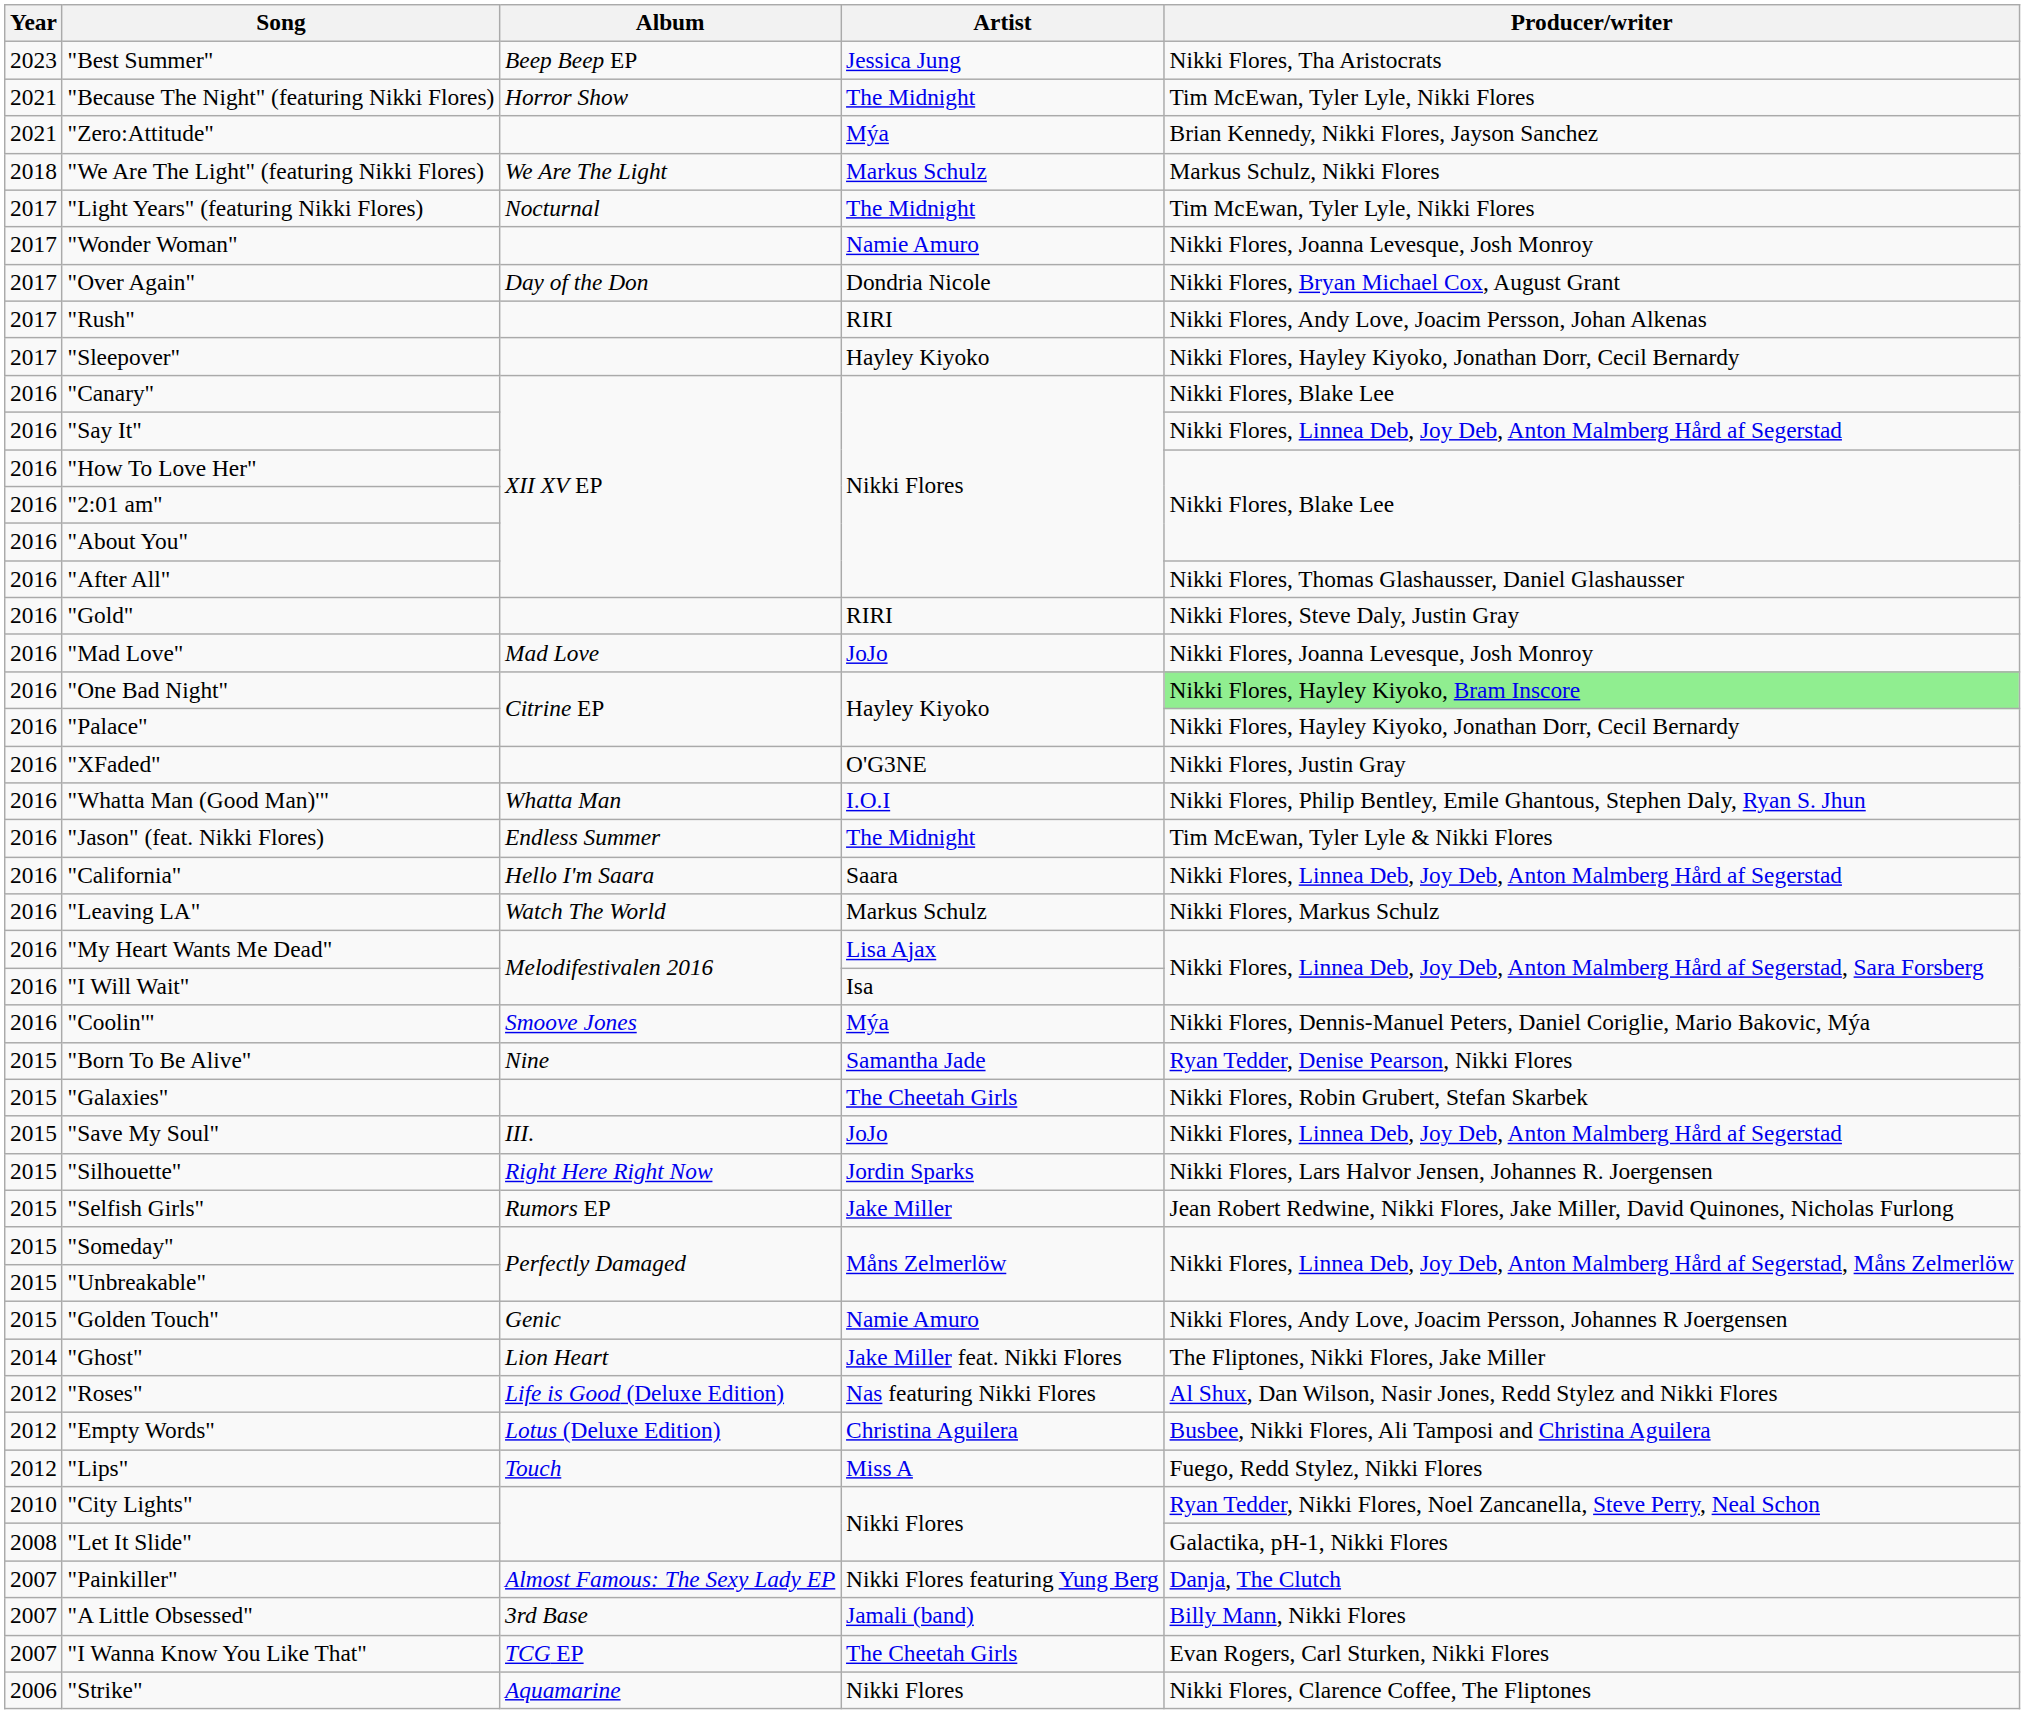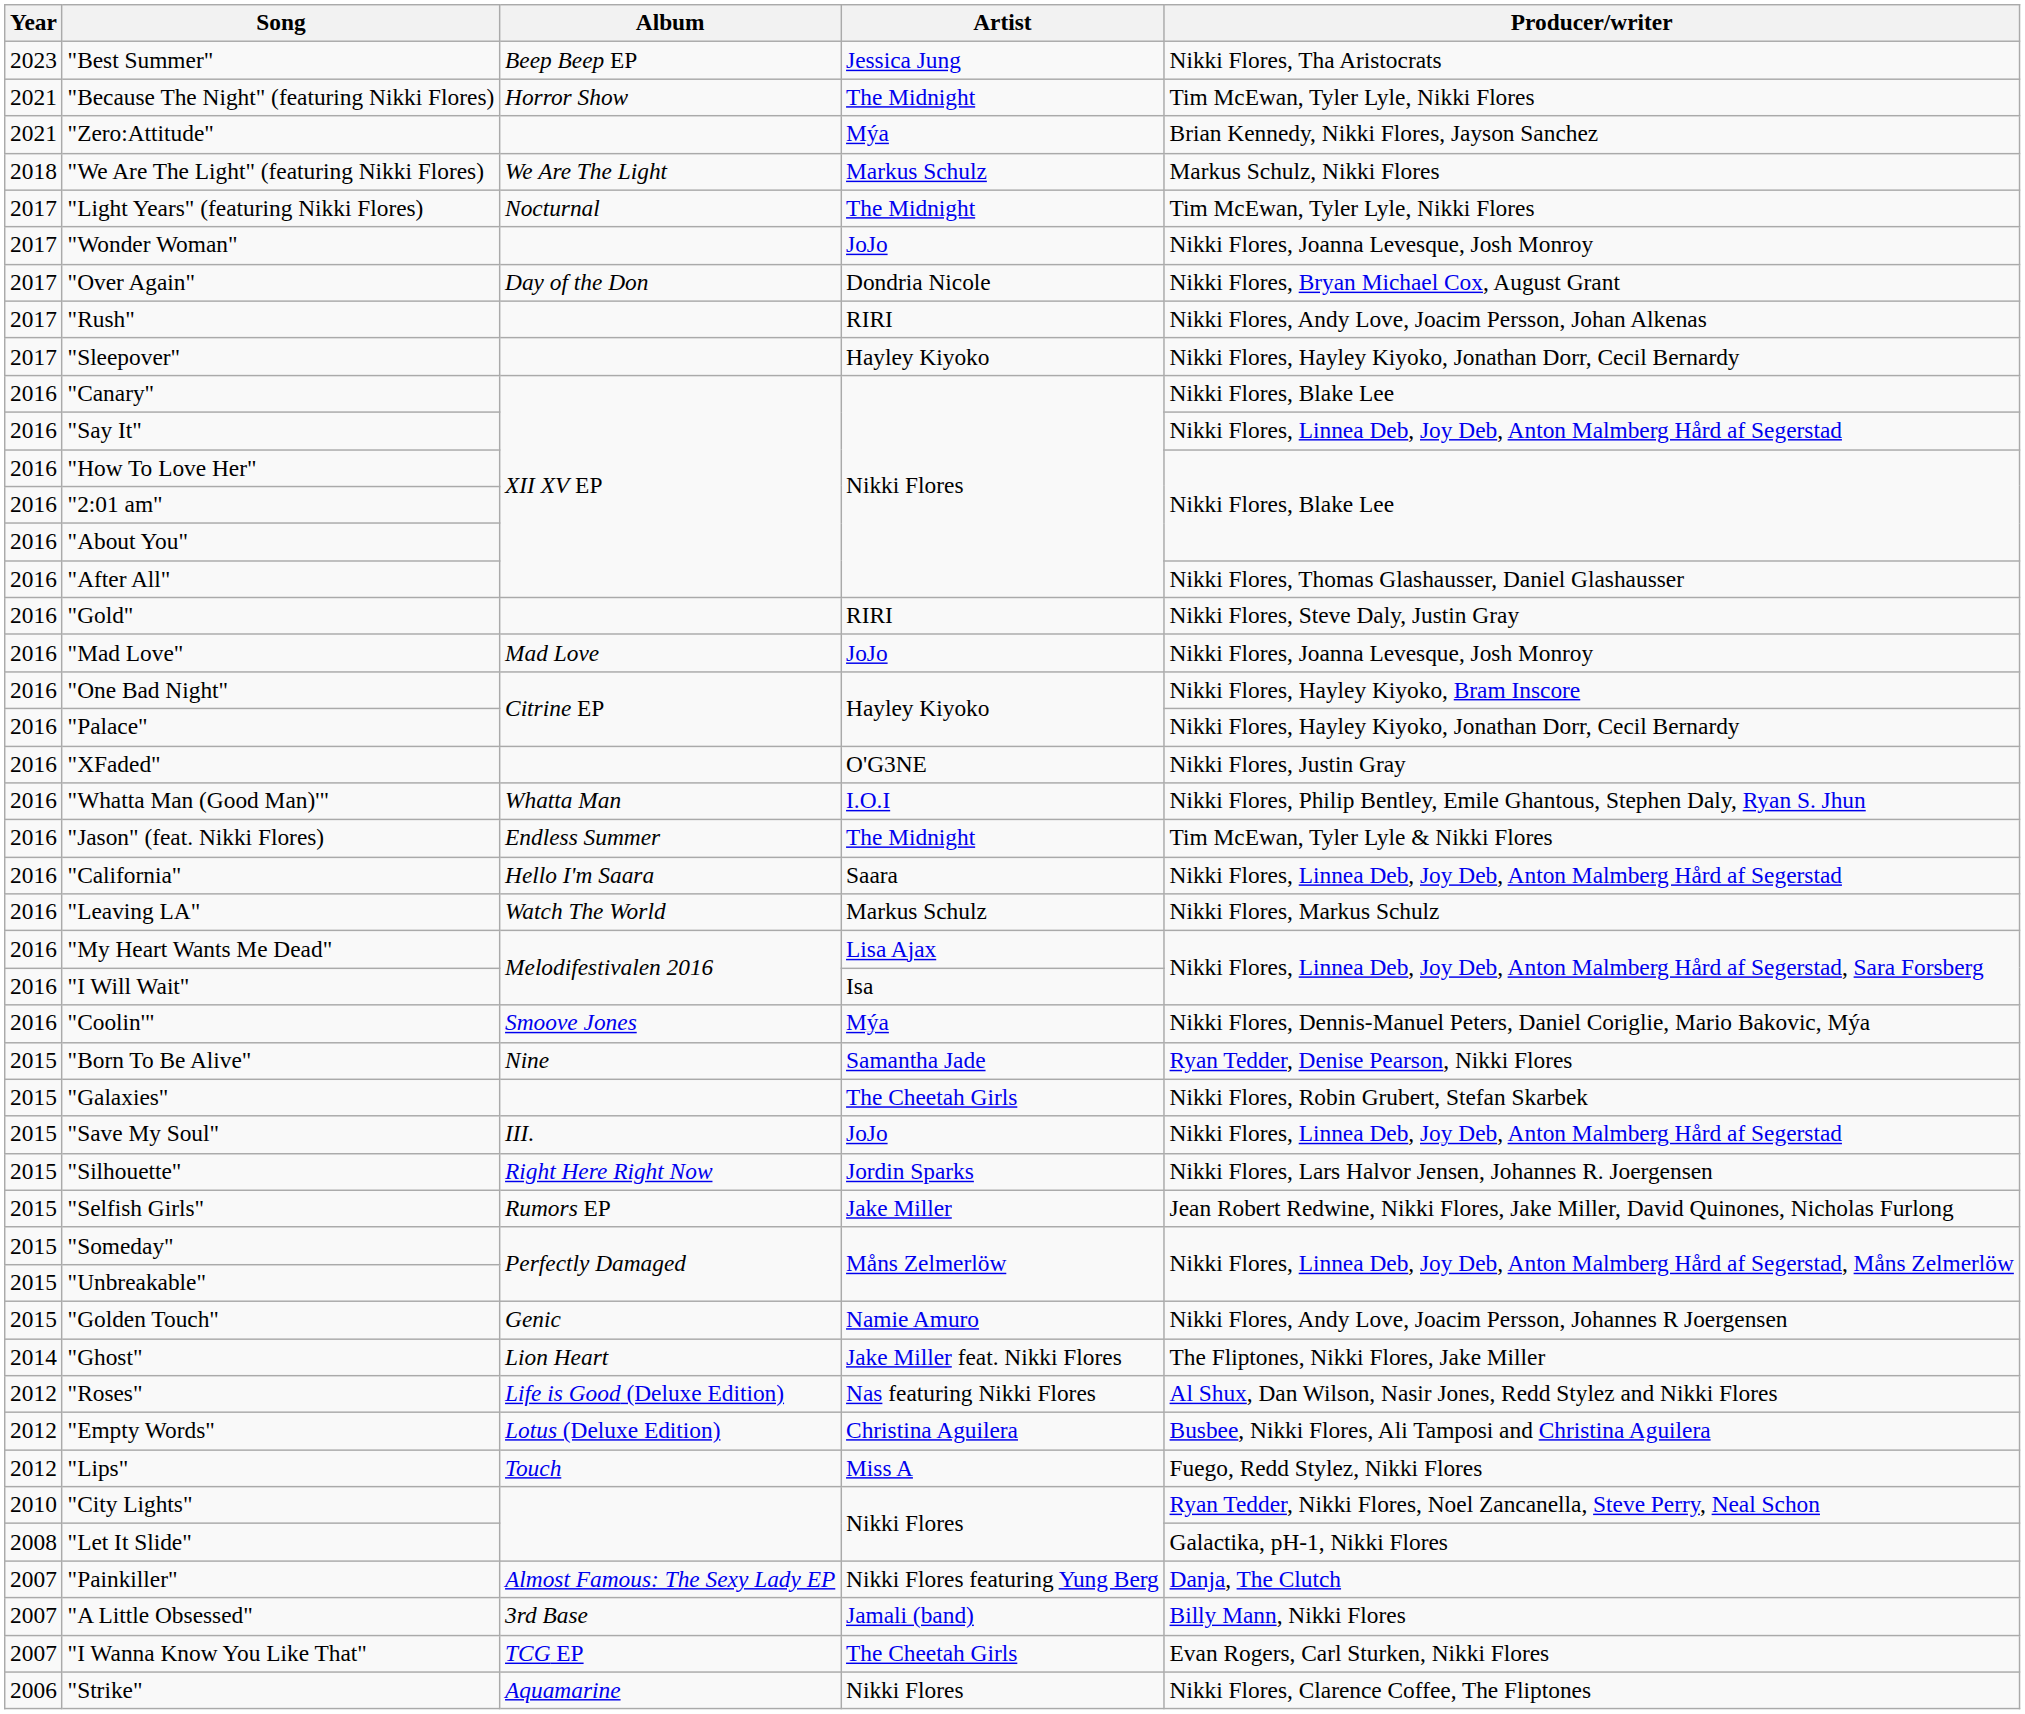 <table class="wikitable plainrowheaders">
 <tr>
 <th>Year</th>
 <th>Song</th>
 <th>Album</th>
 <th>Artist</th>
 <th>Producer/writer</th>
 </tr>
 <tr>
 <td>2023</td>
 <td>"Best Summer"</td>
 <td><em>Beep Beep</em> EP</td>
 <td><a href='#'>Jessica Jung</a></td>
 <td>Nikki Flores, Tha Aristocrats</td>
 </tr>
 <tr>
 <td>2021</td>
 <td>"Because The Night" (featuring Nikki Flores)</td>
 <td><em>Horror Show</em></td>
 <td><a href='#'>The Midnight</a></td>
 <td>Tim McEwan, Tyler Lyle, Nikki Flores</td>
 </tr>
 <tr>
 <td>2021</td>
 <td>"Zero:Attitude"</td>
 <td></td>
 <td><a href='#'>Mýa</a></td>
 <td>Brian Kennedy, Nikki Flores, Jayson Sanchez</td>
 </tr>
 <tr>
 <td>2018</td>
 <td>"We Are The Light" (featuring Nikki Flores)</td>
 <td><em>We Are The Light</em></td>
 <td><a href='#'>Markus Schulz</a></td>
 <td>Markus Schulz, Nikki Flores</td>
 </tr>
 <tr>
 <td>2017</td>
 <td>"Light Years" (featuring Nikki Flores)</td>
 <td><em>Nocturnal</em></td>
 <td><a href='#'>The Midnight</a></td>
 <td>Tim McEwan, Tyler Lyle, Nikki Flores</td>
 </tr>
 <tr>
 <td>2017</td>
 <td>"Wonder Woman"</td>
 <td></td>
-<td><a href='#'>Namie Amuro</a></td>
+<td><a href='#'>JoJo</a></td>
 <td>Nikki Flores, Joanna Levesque, Josh Monroy</td>
 </tr>
 <tr>
 <td>2017</td>
 <td>"Over Again"</td>
 <td><em>Day of the Don</em></td>
 <td>Dondria Nicole</td>
 <td>Nikki Flores, <a href='#'>Bryan Michael Cox</a>, August Grant</td>
 </tr>
 <tr>
 <td>2017</td>
 <td>"Rush"</td>
 <td></td>
 <td>RIRI</td>
 <td>Nikki Flores, Andy Love, Joacim Persson, Johan Alkenas</td>
 </tr>
 <tr>
 <td>2017</td>
 <td>"Sleepover"</td>
 <td></td>
 <td>Hayley Kiyoko</td>
 <td>Nikki Flores, Hayley Kiyoko, Jonathan Dorr, Cecil Bernardy</td>
 </tr>
 <tr>
 <td>2016</td>
 <td>"Canary"</td>
 <td rowspan="6"><em>XII XV</em> EP</td>
 <td rowspan="6">Nikki Flores</td>
 <td>Nikki Flores, Blake Lee</td>
 </tr>
 <tr>
 <td>2016</td>
 <td>"Say It"</td>
 <td>Nikki Flores, <a href='#'>Linnea Deb</a>, <a href='#'>Joy Deb</a>, <a href='#'>Anton Malmberg Hård af Segerstad</a></td>
 </tr>
 <tr>
 <td>2016</td>
 <td>"How To Love Her"</td>
 <td rowspan="3">Nikki Flores, Blake Lee</td>
 </tr>
 <tr>
 <td>2016</td>
 <td>"2:01 am"</td>
 </tr>
 <tr>
 <td>2016</td>
 <td>"About You"</td>
 </tr>
 <tr>
 <td>2016</td>
 <td>"After All"</td>
 <td>Nikki Flores, Thomas Glashausser, Daniel Glashausser</td>
 </tr>
 <tr>
 <td>2016</td>
 <td>"Gold"</td>
 <td></td>
 <td>RIRI</td>
 <td>Nikki Flores, Steve Daly, Justin Gray</td>
 </tr>
 <tr>
 <td>2016</td>
 <td>"Mad Love"</td>
 <td><em>Mad Love</em></td>
 <td><a href='#'>JoJo</a></td>
 <td>Nikki Flores, Joanna Levesque, Josh Monroy</td>
 </tr>
 <tr>
 <td>2016</td>
 <td>"One Bad Night"</td>
 <td rowspan="2"><em>Citrine</em> EP</td>
 <td rowspan="2">Hayley Kiyoko</td>
-<td style="background: lightgreen;">Nikki Flores, Hayley Kiyoko, <a href='#'>Bram Inscore</a></td>
+<td>Nikki Flores, Hayley Kiyoko, <a href='#'>Bram Inscore</a></td>
 </tr>
 <tr>
 <td>2016</td>
 <td>"Palace"</td>
 <td>Nikki Flores, Hayley Kiyoko, Jonathan Dorr, Cecil Bernardy</td>
 </tr>
 <tr>
 <td>2016</td>
 <td>"XFaded"</td>
 <td></td>
 <td>O'G3NE</td>
 <td>Nikki Flores, Justin Gray</td>
 </tr>
 <tr>
 <td>2016</td>
 <td>"Whatta Man (Good Man)'"</td>
 <td><em>Whatta Man</em></td>
 <td><a href='#'>I.O.I</a></td>
 <td>Nikki Flores, Philip Bentley, Emile Ghantous, Stephen Daly, <a href='#'>Ryan S. Jhun</a></td>
 </tr>
 <tr>
 <td>2016</td>
 <td>"Jason" (feat. Nikki Flores)</td>
 <td><em>Endless Summer</em></td>
 <td><a href='#'>The Midnight</a></td>
 <td>Tim McEwan, Tyler Lyle & Nikki Flores</td>
 </tr>
 <tr>
 <td>2016</td>
 <td>"California"</td>
 <td><em>Hello I'm Saara</em></td>
 <td>Saara</td>
 <td>Nikki Flores, <a href='#'>Linnea Deb</a>, <a href='#'>Joy Deb</a>, <a href='#'>Anton Malmberg Hård af Segerstad</a></td>
 </tr>
 <tr>
 <td>2016</td>
 <td>"Leaving LA"</td>
 <td><em>Watch The World</em></td>
 <td>Markus Schulz</td>
 <td>Nikki Flores, Markus Schulz</td>
 </tr>
 <tr>
 <td>2016</td>
 <td>"My Heart Wants Me Dead"</td>
 <td rowspan="2"><em>Melodifestivalen 2016</em></td>
 <td><a href='#'>Lisa Ajax</a></td>
 <td rowspan="2">Nikki Flores, <a href='#'>Linnea Deb</a>, <a href='#'>Joy Deb</a>, <a href='#'>Anton Malmberg Hård af Segerstad</a>, <a href='#'>Sara Forsberg</a></td>
 </tr>
 <tr>
 <td>2016</td>
 <td>"I Will Wait"</td>
 <td>Isa</td>
 </tr>
 <tr>
 <td>2016</td>
 <td>"Coolin'"</td>
 <td><em><a href='#'>Smoove Jones</a></em></td>
 <td><a href='#'>Mýa</a></td>
 <td>Nikki Flores, Dennis-Manuel Peters, Daniel Coriglie, Mario Bakovic, Mýa</td>
 </tr>
 <tr>
 <td>2015</td>
 <td>"Born To Be Alive"</td>
 <td><em>Nine</em></td>
 <td><a href='#'>Samantha Jade</a></td>
 <td><a href='#'>Ryan Tedder</a>, <a href='#'>Denise Pearson</a>, Nikki Flores</td>
 </tr>
 <tr>
 <td>2015</td>
 <td>"Galaxies"</td>
 <td></td>
 <td><a href='#'>The Cheetah Girls</a></td>
 <td>Nikki Flores, Robin Grubert, Stefan Skarbek</td>
 </tr>
 <tr>
 <td>2015</td>
 <td>"Save My Soul"</td>
 <td><em>III.</em></td>
 <td><a href='#'>JoJo</a></td>
 <td>Nikki Flores, <a href='#'>Linnea Deb</a>, <a href='#'>Joy Deb</a>, <a href='#'>Anton Malmberg Hård af Segerstad</a></td>
 </tr>
 <tr>
 <td>2015</td>
 <td>"Silhouette"</td>
 <td><em><a href='#'>Right Here Right Now</a></em></td>
 <td><a href='#'>Jordin Sparks</a></td>
 <td>Nikki Flores, Lars Halvor Jensen, Johannes R. Joergensen</td>
 </tr>
 <tr>
 <td>2015</td>
 <td>"Selfish Girls"</td>
 <td><em>Rumors</em> EP</td>
 <td><a href='#'>Jake Miller</a></td>
 <td>Jean Robert Redwine, Nikki Flores, Jake Miller, David Quinones, Nicholas Furlong</td>
 </tr>
 <tr>
 <td>2015</td>
 <td>"Someday"</td>
 <td rowspan="2"><em>Perfectly Damaged</em></td>
 <td rowspan="2"><a href='#'>Måns Zelmerlöw</a></td>
 <td rowspan="2">Nikki Flores, <a href='#'>Linnea Deb</a>, <a href='#'>Joy Deb</a>, <a href='#'>Anton Malmberg Hård af Segerstad</a>, <a href='#'>Måns Zelmerlöw</a></td>
 </tr>
 <tr>
 <td>2015</td>
 <td>"Unbreakable"</td>
 </tr>
 <tr>
 <td>2015</td>
 <td>"Golden Touch"</td>
 <td><em>Genic</em></td>
 <td><a href='#'>Namie Amuro</a></td>
 <td>Nikki Flores, Andy Love, Joacim Persson, Johannes R Joergensen</td>
 </tr>
 <tr>
 <td>2014</td>
 <td>"Ghost"</td>
 <td><em>Lion Heart</em></td>
 <td><a href='#'>Jake Miller</a> feat. Nikki Flores</td>
 <td>The Fliptones, Nikki Flores, Jake Miller</td>
 </tr>
 <tr>
 <td>2012</td>
 <td>"Roses"</td>
 <td><a href='#'><em>Life is Good</em> (Deluxe Edition)</a></td>
 <td><a href='#'>Nas</a> featuring Nikki Flores</td>
 <td><a href='#'>Al Shux</a>, Dan Wilson, Nasir Jones, Redd Stylez and Nikki Flores</td>
 </tr>
 <tr>
 <td>2012</td>
 <td>"Empty Words"</td>
 <td><a href='#'><em>Lotus</em> (Deluxe Edition)</a></td>
 <td><a href='#'>Christina Aguilera</a></td>
 <td><a href='#'>Busbee</a>, Nikki Flores, Ali Tamposi and <a href='#'>Christina Aguilera</a></td>
 </tr>
 <tr>
 <td>2012</td>
 <td>"Lips"</td>
 <td><em><a href='#'>Touch</a></em></td>
 <td><a href='#'>Miss A</a></td>
 <td>Fuego, Redd Stylez, Nikki Flores</td>
 </tr>
 <tr>
 <td>2010</td>
 <td>"City Lights"</td>
 <td rowspan="2"></td>
 <td rowspan="2">Nikki Flores</td>
 <td><a href='#'>Ryan Tedder</a>, Nikki Flores, Noel Zancanella, <a href='#'>Steve Perry</a>, <a href='#'>Neal Schon</a></td>
 </tr>
 <tr>
 <td>2008</td>
 <td>"Let It Slide"</td>
 <td>Galactika, pH-1, Nikki Flores</td>
 </tr>
 <tr>
 <td>2007</td>
 <td>"Painkiller"</td>
 <td><em><a href='#'>Almost Famous: The Sexy Lady EP</a></em></td>
 <td>Nikki Flores featuring <a href='#'>Yung Berg</a></td>
 <td><a href='#'>Danja</a>, <a href='#'>The Clutch</a></td>
 </tr>
 <tr>
 <td>2007</td>
 <td>"A Little Obsessed"</td>
 <td><em>3rd Base</em></td>
 <td><a href='#'>Jamali (band)</a></td>
 <td><a href='#'>Billy Mann</a>, Nikki Flores</td>
 </tr>
 <tr>
 <td>2007</td>
 <td>"I Wanna Know You Like That"</td>
 <td><a href='#'><em>TCG</em> EP</a></td>
 <td><a href='#'>The Cheetah Girls</a></td>
 <td>Evan Rogers, Carl Sturken, Nikki Flores</td>
 </tr>
 <tr>
 <td>2006</td>
 <td>"Strike"</td>
 <td><em><a href='#'>Aquamarine</a></em></td>
 <td>Nikki Flores</td>
 <td>Nikki Flores, Clarence Coffee, The Fliptones</td>
 </tr>
 </table>
